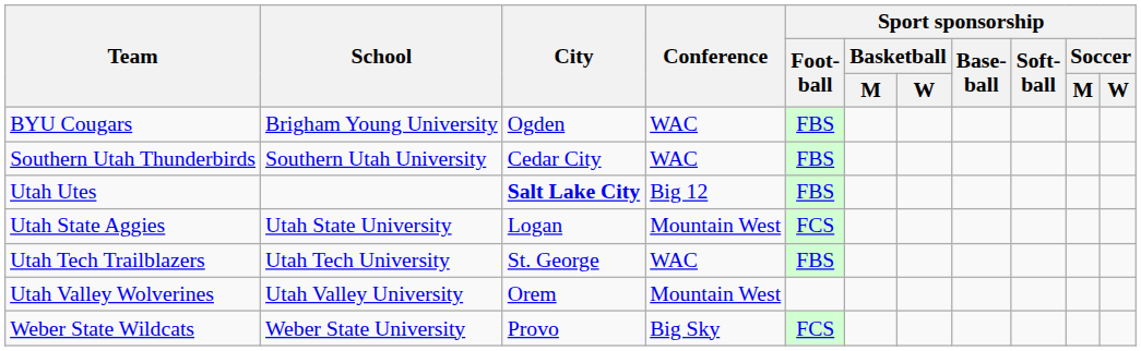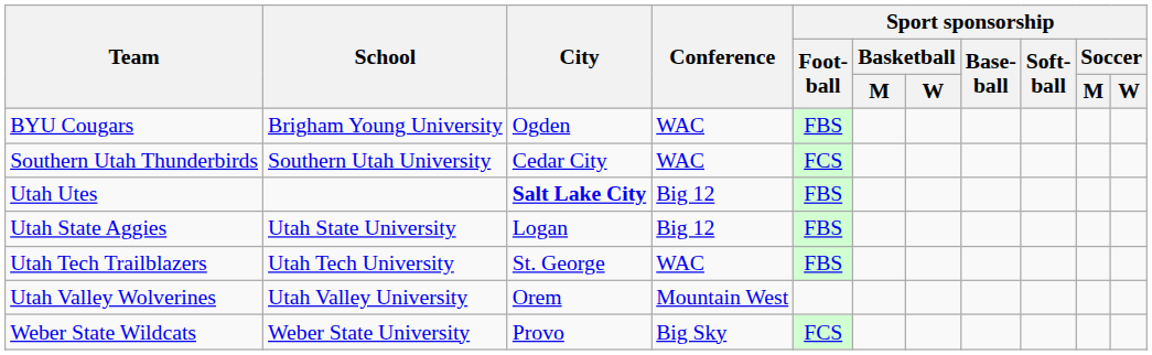 <table class="sortable wikitable">
 <tr>
 <th rowspan=3>Team</th>
 <th rowspan=3>School</th>
 <th rowspan=3>City</th>
 <th rowspan=3>Conference</th>
 <th colspan=7>Sport sponsorship</th>
 </tr>
 <tr>
 <th rowspan=2>Foot-<br>ball</th>
 <th colspan=2>Basketball</th>
 <th rowspan=2>Base-<br>ball</th>
 <th rowspan=2>Soft-<br>ball</th>
 <th colspan=2>Soccer</th>
 </tr>
 <tr>
 <th>M</th>
 <th>W</th>
 <th>M</th>
 <th>W</th>
 </tr>
 <tr>
 <td><a href='#'>BYU Cougars</a></td>
 <td><a href='#'>Brigham Young University</a></td>
 <td><a href='#'>Ogden</a></td>
 <td><a href='#'>WAC</a></td>
 <td style="background:#D2FFD2; text-align:center"><a href='#'>FBS</a></td>
 <td></td>
 <td></td>
 <td></td>
 <td></td>
 <td></td>
 <td></td>
 </tr>
 <tr>
 <td><a href='#'>Southern Utah Thunderbirds</a></td>
 <td><a href='#'>Southern Utah University</a></td>
 <td><a href='#'>Cedar City</a></td>
 <td><a href='#'>WAC</a></td>
-<td style="background:#D2FFD2; text-align:center"><a href='#'>FBS</a></td>
+<td style="background:#D2FFD2; text-align:center"><a href='#'>FCS</a></td>
 <td></td>
 <td></td>
 <td></td>
 <td></td>
 <td></td>
 <td></td>
 </tr>
 <tr>
 <td><a href='#'>Utah Utes</a> </td>
 <td></td>
 <td><strong><a href='#'>Salt Lake City</a></strong></td>
 <td><a href='#'>Big 12</a></td>
 <td style="background:#D2FFD2; text-align:center"><a href='#'>FBS</a></td>
 <td></td>
 <td></td>
 <td></td>
 <td></td>
 <td></td>
 <td></td>
 </tr>
 <tr>
 <td><a href='#'>Utah State Aggies</a></td>
 <td><a href='#'>Utah State University</a></td>
 <td><a href='#'>Logan</a></td>
-<td><a href='#'>Mountain West</a></td>
-<td style="background:#D2FFD2; text-align:center"><a href='#'>FCS</a></td>
+<td><a href='#'>Big 12</a></td>
+<td style="background:#D2FFD2; text-align:center"><a href='#'>FBS</a></td>
 <td></td>
 <td></td>
 <td></td>
 <td></td>
 <td></td>
 <td></td>
 </tr>
 <tr>
 <td><a href='#'>Utah Tech Trailblazers</a></td>
 <td><a href='#'>Utah Tech University</a></td>
 <td><a href='#'>St. George</a></td>
 <td><a href='#'>WAC</a></td>
 <td style="background:#D2FFD2; text-align:center"><a href='#'>FBS</a></td>
 <td></td>
 <td></td>
 <td></td>
 <td></td>
 <td></td>
 <td></td>
 </tr>
 <tr>
 <td><a href='#'>Utah Valley Wolverines</a></td>
 <td><a href='#'>Utah Valley University</a></td>
 <td><a href='#'>Orem</a></td>
 <td><a href='#'>Mountain West</a></td>
 <td></td>
 <td></td>
 <td></td>
 <td></td>
 <td></td>
 <td></td>
 <td></td>
 </tr>
 <tr>
 <td><a href='#'>Weber State Wildcats</a></td>
 <td><a href='#'>Weber State University</a></td>
 <td><a href='#'>Provo</a></td>
 <td><a href='#'>Big Sky</a></td>
 <td style="background:#D2FFD2; text-align:center"><a href='#'>FCS</a></td>
 <td></td>
 <td></td>
 <td></td>
 <td></td>
 <td></td>
 <td></td>
 </tr>
 </table>
